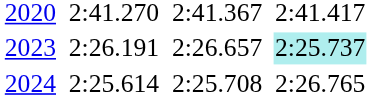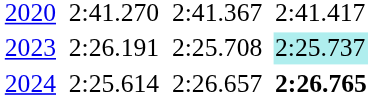 <table>
 <tr>
 <td><a href='#'>2020</a></td>
 <td></td>
 <td>2:41.270</td>
 <td></td>
 <td>2:41.367</td>
 <td></td>
 <td>2:41.417</td>
 </tr>
 <tr>
 <td><a href='#'>2023</a></td>
 <td></td>
 <td>2:26.191</td>
 <td></td>
-<td>2:26.657</td>
+<td>2:25.708</td>
 <td></td>
 <td style="background: paleturquoise;">2:25.737</td>
 </tr>
 <tr>
 <td><a href='#'>2024</a></td>
 <td></td>
 <td>2:25.614</td>
 <td></td>
-<td>2:25.708</td>
+<td>2:26.657</td>
 <td></td>
-<td>2:26.765</td>
+<td><strong>2:26.765</strong></td>
 </tr>
 </table>
